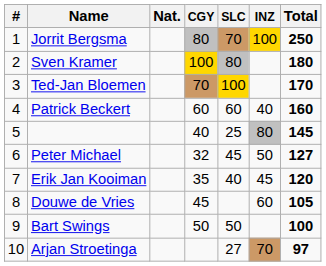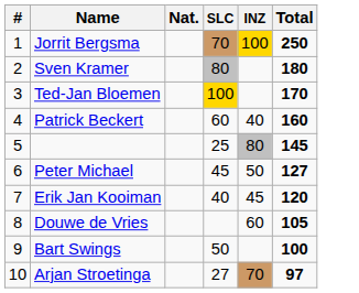 <table class="wikitable" style="text-align:center;">
 <tr>
 <th>#</th>
 <th>Name</th>
 <th>Nat.</th>
-<th><small>CGY</small></th>
 <th><small>SLC</small></th>
 <th><small>INZ</small></th>
 <th>Total</th>
 </tr>
 <tr>
 <td>1</td>
 <td align=left><a href='#'>Jorrit Bergsma</a></td>
 <td></td>
-<td bgcolor=silver>80</td>
 <td bgcolor=cc9966>70</td>
 <td bgcolor=gold>100</td>
 <td><strong>250</strong></td>
 </tr>
 <tr>
 <td>2</td>
 <td align=left><a href='#'>Sven Kramer</a></td>
 <td></td>
-<td bgcolor=gold>100</td>
 <td bgcolor=silver>80</td>
 <td></td>
 <td><strong>180</strong></td>
 </tr>
 <tr>
 <td>3</td>
 <td align=left><a href='#'>Ted-Jan Bloemen</a></td>
 <td></td>
-<td bgcolor=cc9966>70</td>
 <td bgcolor=gold>100</td>
 <td></td>
 <td><strong>170</strong></td>
 </tr>
 <tr>
 <td>4</td>
 <td align=left><a href='#'>Patrick Beckert</a></td>
 <td></td>
 <td>60</td>
-<td>60</td>
 <td>40</td>
 <td><strong>160</strong></td>
 </tr>
 <tr>
 <td>5</td>
 <td align=left></td>
 <td></td>
-<td>40</td>
 <td>25</td>
 <td bgcolor=silver>80</td>
 <td><strong>145</strong></td>
 </tr>
 <tr>
 <td>6</td>
 <td align=left><a href='#'>Peter Michael</a></td>
 <td></td>
-<td>32</td>
 <td>45</td>
 <td>50</td>
 <td><strong>127</strong></td>
 </tr>
 <tr>
 <td>7</td>
 <td align=left><a href='#'>Erik Jan Kooiman</a></td>
 <td></td>
-<td>35</td>
 <td>40</td>
 <td>45</td>
 <td><strong>120</strong></td>
 </tr>
 <tr>
 <td>8</td>
 <td align=left><a href='#'>Douwe de Vries</a></td>
 <td></td>
-<td>45</td>
 <td></td>
 <td>60</td>
 <td><strong>105</strong></td>
 </tr>
 <tr>
 <td>9</td>
 <td align=left><a href='#'>Bart Swings</a></td>
 <td></td>
 <td>50</td>
-<td>50</td>
 <td></td>
 <td><strong>100</strong></td>
 </tr>
 <tr>
 <td>10</td>
 <td align=left><a href='#'>Arjan Stroetinga</a></td>
 <td></td>
-<td></td>
 <td>27</td>
 <td bgcolor=cc9966>70</td>
 <td><strong>97</strong></td>
 </tr>
 </table>
